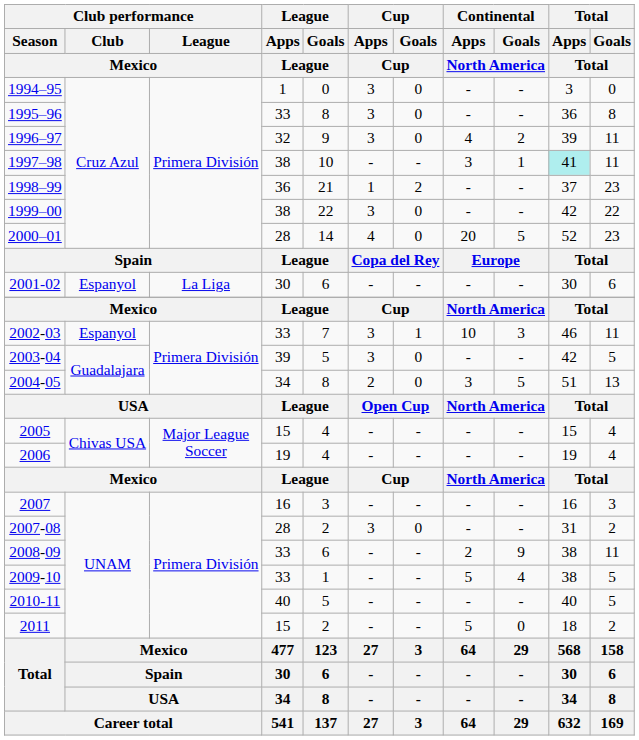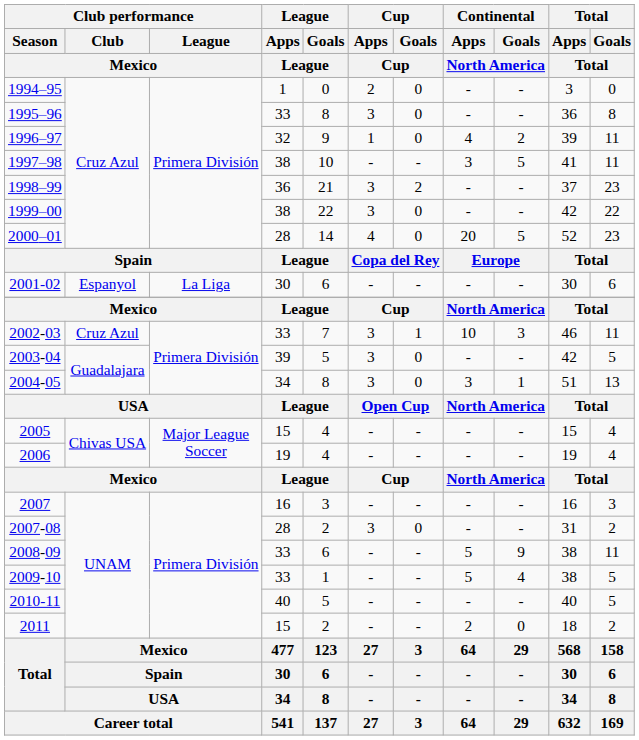 <table class="wikitable" style="text-align:center">
 <tr>
 <th colspan=3>Club performance</th>
 <th colspan=2>League</th>
 <th colspan=2>Cup</th>
 <th colspan=2>Continental</th>
 <th colspan=2>Total</th>
 </tr>
 <tr>
 <th>Season</th>
 <th>Club</th>
 <th>League</th>
 <th>Apps</th>
 <th>Goals</th>
 <th>Apps</th>
 <th>Goals</th>
 <th>Apps</th>
 <th>Goals</th>
 <th>Apps</th>
 <th>Goals</th>
 </tr>
 <tr>
 <th colspan=3>Mexico</th>
 <th colspan=2>League</th>
 <th colspan=2>Cup</th>
 <th colspan=2><a href='#'>North America</a></th>
 <th colspan=2>Total</th>
 </tr>
 <tr>
 <td><a href='#'>1994–95</a></td>
 <td rowspan="7"><a href='#'>Cruz Azul</a></td>
 <td rowspan="7"><a href='#'>Primera División</a></td>
 <td>1</td>
 <td>0</td>
-<td>3</td>
+<td>2</td>
 <td>0</td>
 <td>-</td>
 <td>-</td>
 <td>3</td>
 <td>0</td>
 </tr>
 <tr>
 <td><a href='#'>1995–96</a></td>
 <td>33</td>
 <td>8</td>
 <td>3</td>
 <td>0</td>
 <td>-</td>
 <td>-</td>
 <td>36</td>
 <td>8</td>
 </tr>
 <tr>
 <td><a href='#'>1996</a><a href='#'>–97</a></td>
 <td>32</td>
 <td>9</td>
-<td>3</td>
+<td>1</td>
 <td>0</td>
 <td>4</td>
 <td>2</td>
 <td>39</td>
 <td>11</td>
 </tr>
 <tr>
 <td><a href='#'>1997</a><a href='#'>–98</a></td>
 <td>38</td>
 <td>10</td>
 <td>-</td>
 <td>-</td>
 <td>3</td>
-<td>1</td>
-<td style="background: paleturquoise;">41</td>
+<td>5</td>
+<td>41</td>
 <td>11</td>
 </tr>
 <tr>
 <td><a href='#'>1998</a><a href='#'>–99</a></td>
 <td>36</td>
 <td>21</td>
-<td>1</td>
+<td>3</td>
 <td>2</td>
 <td>-</td>
 <td>-</td>
 <td>37</td>
 <td>23</td>
 </tr>
 <tr>
 <td><a href='#'>1999</a><a href='#'>–00</a></td>
 <td>38</td>
 <td>22</td>
 <td>3</td>
 <td>0</td>
 <td>-</td>
 <td>-</td>
 <td>42</td>
 <td>22</td>
 </tr>
 <tr>
 <td><a href='#'>2000</a><a href='#'>–01</a></td>
 <td>28</td>
 <td>14</td>
 <td>4</td>
 <td>0</td>
 <td>20</td>
 <td>5</td>
 <td>52</td>
 <td>23</td>
 </tr>
 <tr>
 <th colspan=3>Spain</th>
 <th colspan=2>League</th>
 <th colspan=2><a href='#'>Copa del Rey</a></th>
 <th colspan=2><a href='#'>Europe</a></th>
 <th colspan=2>Total</th>
 </tr>
 <tr>
 <td><a href='#'>2001-02</a></td>
 <td rowspan="1"><a href='#'>Espanyol</a></td>
 <td rowspan="1"><a href='#'>La Liga</a></td>
 <td>30</td>
 <td>6</td>
 <td>-</td>
 <td>-</td>
 <td>-</td>
 <td>-</td>
 <td>30</td>
 <td>6</td>
 </tr>
 <tr>
 </tr>
 <tr>
 <th colspan=3>Mexico</th>
 <th colspan=2>League</th>
 <th colspan=2>Cup</th>
 <th colspan=2><a href='#'>North America</a></th>
 <th colspan=2>Total</th>
 </tr>
 <tr>
 <td><a href='#'>2002</a>-<a href='#'>03</a></td>
-<td rowspan="1"><a href='#'>Espanyol</a></td>
+<td rowspan="1"><a href='#'>Cruz Azul</a></td>
 <td rowspan="3"><a href='#'>Primera División</a></td>
 <td>33</td>
 <td>7</td>
 <td>3</td>
 <td>1</td>
 <td>10</td>
 <td>3</td>
 <td>46</td>
 <td>11</td>
 </tr>
 <tr>
 <td><a href='#'>2003</a>-<a href='#'>04</a></td>
 <td rowspan="2"><a href='#'>Guadalajara</a></td>
 <td>39</td>
 <td>5</td>
 <td>3</td>
 <td>0</td>
 <td>-</td>
 <td>-</td>
 <td>42</td>
 <td>5</td>
 </tr>
 <tr>
 <td><a href='#'>2004</a>-<a href='#'>05</a></td>
 <td>34</td>
 <td>8</td>
-<td>2</td>
+<td>3</td>
 <td>0</td>
 <td>3</td>
-<td>5</td>
+<td>1</td>
 <td>51</td>
 <td>13</td>
 </tr>
 <tr>
 <th colspan=3>USA</th>
 <th colspan=2>League</th>
 <th colspan=2><a href='#'>Open Cup</a></th>
 <th colspan=2><a href='#'>North America</a></th>
 <th colspan=2>Total</th>
 </tr>
 <tr>
 <td><a href='#'>2005</a></td>
 <td rowspan="2"><a href='#'>Chivas USA</a></td>
 <td rowspan="2"><a href='#'>Major League<br>Soccer</a></td>
 <td>15</td>
 <td>4</td>
 <td>-</td>
 <td>-</td>
 <td>-</td>
 <td>-</td>
 <td>15</td>
 <td>4</td>
 </tr>
 <tr>
 <td><a href='#'>2006</a></td>
 <td>19</td>
 <td>4</td>
 <td>-</td>
 <td>-</td>
 <td>-</td>
 <td>-</td>
 <td>19</td>
 <td>4</td>
 </tr>
 <tr>
 <th colspan=3>Mexico</th>
 <th colspan=2>League</th>
 <th colspan=2>Cup</th>
 <th colspan=2><a href='#'>North America</a></th>
 <th colspan=2>Total</th>
 </tr>
 <tr>
 <td><a href='#'>2007</a></td>
 <td rowspan="6"><a href='#'>UNAM</a></td>
 <td rowspan="6"><a href='#'>Primera División</a></td>
 <td>16</td>
 <td>3</td>
 <td>-</td>
 <td>-</td>
 <td>-</td>
 <td>-</td>
 <td>16</td>
 <td>3</td>
 </tr>
 <tr>
 <td><a href='#'>2007</a>-<a href='#'>08</a></td>
 <td>28</td>
 <td>2</td>
 <td>3</td>
 <td>0</td>
 <td>-</td>
 <td>-</td>
 <td>31</td>
 <td>2</td>
 </tr>
 <tr>
 <td><a href='#'>2008</a>-<a href='#'>09</a></td>
 <td>33</td>
 <td>6</td>
 <td>-</td>
 <td>-</td>
-<td>2</td>
+<td>5</td>
 <td>9</td>
 <td>38</td>
 <td>11</td>
 </tr>
 <tr>
 <td><a href='#'>2009</a>-<a href='#'>10</a></td>
 <td>33</td>
 <td>1</td>
 <td>-</td>
 <td>-</td>
 <td>5</td>
 <td>4</td>
 <td>38</td>
 <td>5</td>
 </tr>
 <tr>
 <td><a href='#'>2010-11</a></td>
 <td>40</td>
 <td>5</td>
 <td>-</td>
 <td>-</td>
 <td>-</td>
 <td>-</td>
 <td>40</td>
 <td>5</td>
 </tr>
 <tr>
 <td><a href='#'>2011</a></td>
 <td>15</td>
 <td>2</td>
 <td>-</td>
 <td>-</td>
-<td>5</td>
+<td>2</td>
 <td>0</td>
 <td>18</td>
 <td>2</td>
 </tr>
 <tr>
 <th rowspan=3>Total</th>
 <th colspan=2>Mexico</th>
 <th>477</th>
 <th>123</th>
 <th>27</th>
 <th>3</th>
 <th>64</th>
 <th>29</th>
 <th>568</th>
 <th>158</th>
 </tr>
 <tr>
 <th colspan=2>Spain</th>
 <th>30</th>
 <th>6</th>
 <th>-</th>
 <th>-</th>
 <th>-</th>
 <th>-</th>
 <th>30</th>
 <th>6</th>
 </tr>
 <tr>
 <th colspan=2>USA</th>
 <th>34</th>
 <th>8</th>
 <th>-</th>
 <th>-</th>
 <th>-</th>
 <th>-</th>
 <th>34</th>
 <th>8</th>
 </tr>
 <tr>
 <th colspan=3>Career total</th>
 <th>541</th>
 <th>137</th>
 <th>27</th>
 <th>3</th>
 <th>64</th>
 <th>29</th>
 <th>632</th>
 <th>169</th>
 </tr>
 </table>
